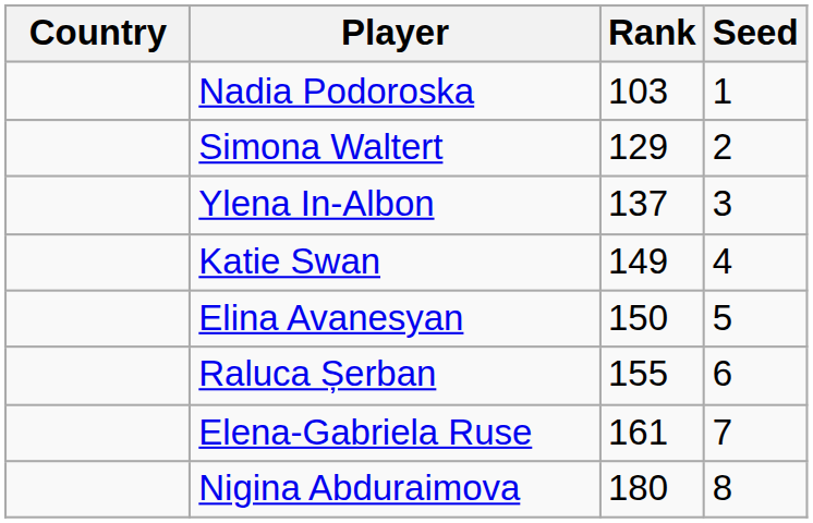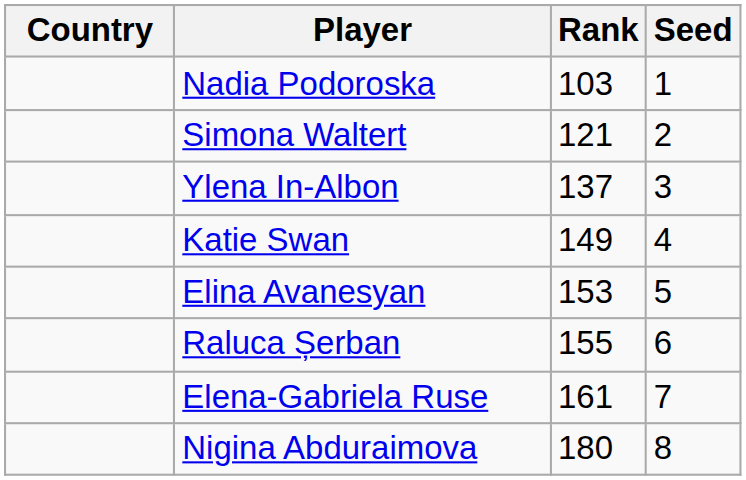 <table class="wikitable">
 <tr>
 <th width="75">Country</th>
 <th width="175">Player</th>
 <th>Rank</th>
 <th>Seed</th>
 </tr>
 <tr>
 <td></td>
 <td><a href='#'>Nadia Podoroska</a></td>
 <td>103</td>
 <td>1</td>
 </tr>
 <tr>
 <td></td>
 <td><a href='#'>Simona Waltert</a></td>
-<td>129</td>
+<td>121</td>
 <td>2</td>
 </tr>
 <tr>
 <td></td>
 <td><a href='#'>Ylena In-Albon</a></td>
 <td>137</td>
 <td>3</td>
 </tr>
 <tr>
 <td></td>
 <td><a href='#'>Katie Swan</a></td>
 <td>149</td>
 <td>4</td>
 </tr>
 <tr>
 <td></td>
 <td><a href='#'>Elina Avanesyan</a></td>
-<td>150</td>
+<td>153</td>
 <td>5</td>
 </tr>
 <tr>
 <td></td>
 <td><a href='#'>Raluca Șerban</a></td>
 <td>155</td>
 <td>6</td>
 </tr>
 <tr>
 <td></td>
 <td><a href='#'>Elena-Gabriela Ruse</a></td>
 <td>161</td>
 <td>7</td>
 </tr>
 <tr>
 <td></td>
 <td><a href='#'>Nigina Abduraimova</a></td>
 <td>180</td>
 <td>8</td>
 </tr>
 </table>
